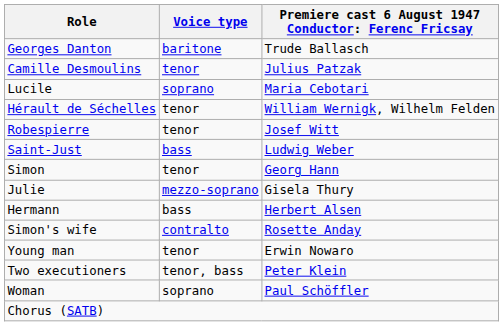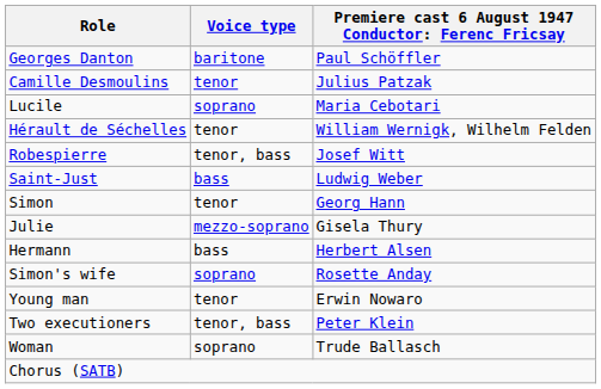 <table class="wikitable">
 <tr>
 <th>Role</th>
 <th><a href='#'>Voice type</a></th>
 <th>Premiere cast 6 August 1947<br><a href='#'>Conductor</a>: <a href='#'>Ferenc Fricsay</a></th>
 </tr>
 <tr>
 <td><a href='#'>Georges Danton</a></td>
 <td><a href='#'>baritone</a></td>
-<td>Trude Ballasch</td>
+<td><a href='#'>Paul Schöffler</a></td>
 </tr>
 <tr>
 <td><a href='#'>Camille Desmoulins</a></td>
 <td><a href='#'>tenor</a></td>
 <td><a href='#'>Julius Patzak</a></td>
 </tr>
 <tr>
 <td>Lucile</td>
 <td><a href='#'>soprano</a></td>
 <td><a href='#'>Maria Cebotari</a></td>
 </tr>
 <tr>
 <td><a href='#'>Hérault de Séchelles</a></td>
 <td>tenor</td>
 <td><a href='#'>William Wernigk</a>, Wilhelm Felden</td>
 </tr>
 <tr>
 <td><a href='#'>Robespierre</a></td>
-<td>tenor</td>
+<td>tenor, bass</td>
 <td><a href='#'>Josef Witt</a></td>
 </tr>
 <tr>
 <td><a href='#'>Saint-Just</a></td>
 <td><a href='#'>bass</a></td>
 <td><a href='#'>Ludwig Weber</a></td>
 </tr>
 <tr>
 <td>Simon</td>
 <td>tenor</td>
 <td><a href='#'>Georg Hann</a></td>
 </tr>
 <tr>
 <td>Julie</td>
 <td><a href='#'>mezzo-soprano</a></td>
 <td>Gisela Thury</td>
 </tr>
 <tr>
 <td>Hermann</td>
 <td>bass</td>
 <td><a href='#'>Herbert Alsen</a></td>
 </tr>
 <tr>
 <td>Simon's wife</td>
-<td><a href='#'>contralto</a></td>
+<td><a href='#'>soprano</a></td>
 <td><a href='#'>Rosette Anday</a></td>
 </tr>
 <tr>
 <td>Young man</td>
 <td>tenor</td>
 <td>Erwin Nowaro</td>
 </tr>
 <tr>
 <td>Two executioners</td>
 <td>tenor, bass</td>
 <td><a href='#'>Peter Klein</a></td>
 </tr>
 <tr>
 <td>Woman</td>
 <td>soprano</td>
-<td><a href='#'>Paul Schöffler</a></td>
+<td>Trude Ballasch</td>
 </tr>
 <tr>
 <td colspan="3">Chorus (<a href='#'>SATB</a>)</td>
 </tr>
 </table>
